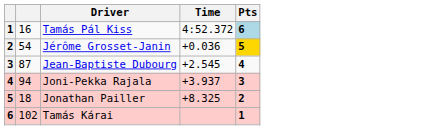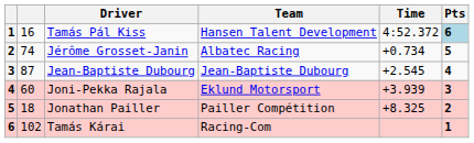 <table class=wikitable style="font-size:95%">
 <tr>
 <th></th>
 <th></th>
 <th>Driver</th>
+<th>Team</th>
 <th>Time</th>
 <th>Pts</th>
 </tr>
 <tr>
 <th>1</th>
 <td>16</td>
 <td> <a href='#'>Tamás Pál Kiss</a></td>
+<td><a href='#'>Hansen Talent Development</a></td>
 <td>4:52.372</td>
 <td style="background: lightblue;"><strong>6</strong></td>
 </tr>
 <tr>
 <th>2</th>
-<td>54</td>
+<td>74</td>
 <td> <a href='#'>Jérôme Grosset-Janin</a></td>
-<td>+0.036</td>
-<td style="background: gold;"><strong>5</strong></td>
+<td><a href='#'>Albatec Racing</a></td>
+<td>+0.734</td>
+<td><strong>5</strong></td>
 </tr>
 <tr>
 <th>3</th>
 <td>87</td>
 <td> <a href='#'>Jean-Baptiste Dubourg</a></td>
+<td><a href='#'>Jean-Baptiste Dubourg</a></td>
 <td>+2.545</td>
 <td><strong>4</strong></td>
 </tr>
 <tr>
 <th style="background:#ffcccc;">4</th>
-<td style="background:#ffcccc;">94</td>
+<td style="background:#ffcccc;">60</td>
 <td style="background:#ffcccc;"> Joni-Pekka Rajala</td>
-<td style="background:#ffcccc;">+3.937</td>
+<td style="background:#ffcccc;"><a href='#'>Eklund Motorsport</a></td>
+<td style="background:#ffcccc;">+3.939</td>
 <td style="background:#ffcccc;"><strong>3</strong></td>
 </tr>
 <tr>
 <th style="background:#ffcccc;">5</th>
 <td style="background:#ffcccc;">18</td>
 <td style="background:#ffcccc;"> Jonathan Pailler</td>
+<td style="background:#ffcccc;">Pailler Compétition</td>
 <td style="background:#ffcccc;">+8.325</td>
 <td style="background:#ffcccc;"><strong>2</strong></td>
 </tr>
 <tr>
 <th style="background:#ffcccc;">6</th>
 <td style="background:#ffcccc;">102</td>
 <td style="background:#ffcccc;"> Tamás Kárai</td>
+<td style="background:#ffcccc;">Racing-Com</td>
 <td style="background:#ffcccc;"></td>
 <td style="background:#ffcccc;"><strong>1</strong></td>
 </tr>
 </table>
